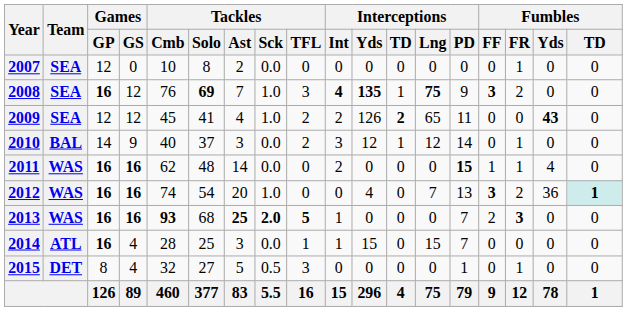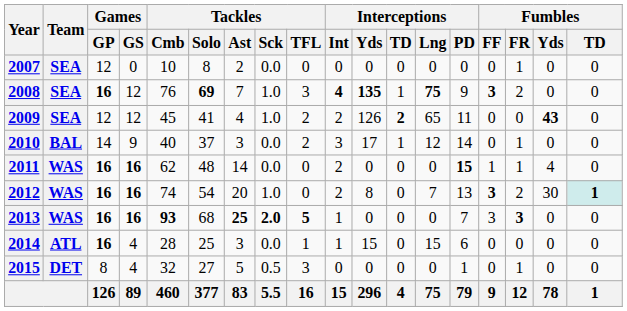 <table class="wikitable" style="text-align:center">
 <tr>
 <th rowspan="2">Year</th>
 <th rowspan="2">Team</th>
 <th colspan="2">Games</th>
 <th colspan="5">Tackles</th>
 <th colspan="5">Interceptions</th>
 <th colspan="4">Fumbles</th>
 </tr>
 <tr>
 <th>GP</th>
 <th>GS</th>
 <th>Cmb</th>
 <th>Solo</th>
 <th>Ast</th>
 <th>Sck</th>
 <th>TFL</th>
 <th>Int</th>
 <th>Yds</th>
 <th>TD</th>
 <th>Lng</th>
 <th>PD</th>
 <th>FF</th>
 <th>FR</th>
 <th>Yds</th>
 <th>TD</th>
 </tr>
 <tr>
 <th><a href='#'>2007</a></th>
 <th><a href='#'>SEA</a></th>
 <td>12</td>
 <td>0</td>
 <td>10</td>
 <td>8</td>
 <td>2</td>
 <td>0.0</td>
 <td>0</td>
 <td>0</td>
 <td>0</td>
 <td>0</td>
 <td>0</td>
 <td>0</td>
 <td>0</td>
 <td>1</td>
 <td>0</td>
 <td>0</td>
 </tr>
 <tr>
 <th><a href='#'>2008</a></th>
 <th><a href='#'>SEA</a></th>
 <td><strong>16</strong></td>
 <td>12</td>
 <td>76</td>
 <td><strong>69</strong></td>
 <td>7</td>
 <td>1.0</td>
 <td>3</td>
 <td><strong>4</strong></td>
 <td><strong>135</strong></td>
 <td>1</td>
 <td><strong>75</strong></td>
 <td>9</td>
 <td><strong>3</strong></td>
 <td>2</td>
 <td>0</td>
 <td>0</td>
 </tr>
 <tr>
 <th><a href='#'>2009</a></th>
 <th><a href='#'>SEA</a></th>
 <td>12</td>
 <td>12</td>
 <td>45</td>
 <td>41</td>
 <td>4</td>
 <td>1.0</td>
 <td>2</td>
 <td>2</td>
 <td>126</td>
 <td><strong>2</strong></td>
 <td>65</td>
 <td>11</td>
 <td>0</td>
 <td>0</td>
 <td><strong>43</strong></td>
 <td>0</td>
 </tr>
 <tr>
 <th><a href='#'>2010</a></th>
 <th><a href='#'>BAL</a></th>
 <td>14</td>
 <td>9</td>
 <td>40</td>
 <td>37</td>
 <td>3</td>
 <td>0.0</td>
 <td>2</td>
 <td>3</td>
-<td>12</td>
+<td>17</td>
 <td>1</td>
 <td>12</td>
 <td>14</td>
 <td>0</td>
 <td>1</td>
 <td>0</td>
 <td>0</td>
 </tr>
 <tr>
 <th><a href='#'>2011</a></th>
 <th><a href='#'>WAS</a></th>
 <td><strong>16</strong></td>
 <td><strong>16</strong></td>
 <td>62</td>
 <td>48</td>
 <td>14</td>
 <td>0.0</td>
 <td>0</td>
 <td>2</td>
 <td>0</td>
 <td>0</td>
 <td>0</td>
 <td><strong>15</strong></td>
 <td>1</td>
 <td>1</td>
 <td>4</td>
 <td>0</td>
 </tr>
 <tr>
 <th><a href='#'>2012</a></th>
 <th><a href='#'>WAS</a></th>
 <td><strong>16</strong></td>
 <td><strong>16</strong></td>
 <td>74</td>
 <td>54</td>
 <td>20</td>
 <td>1.0</td>
 <td>0</td>
-<td>0</td>
-<td>4</td>
+<td>2</td>
+<td>8</td>
 <td>0</td>
 <td>7</td>
 <td>13</td>
 <td><strong>3</strong></td>
 <td>2</td>
-<td>36</td>
+<td>30</td>
 <td style="background:#cfecec; width:3em;"><strong>1</strong></td>
 </tr>
 <tr>
 <th><a href='#'>2013</a></th>
 <th><a href='#'>WAS</a></th>
 <td><strong>16</strong></td>
 <td><strong>16</strong></td>
 <td><strong>93</strong></td>
 <td>68</td>
 <td><strong>25</strong></td>
 <td><strong>2.0</strong></td>
 <td><strong>5</strong></td>
 <td>1</td>
 <td>0</td>
 <td>0</td>
 <td>0</td>
 <td>7</td>
-<td>2</td>
+<td>3</td>
 <td><strong>3</strong></td>
 <td>0</td>
 <td>0</td>
 </tr>
 <tr>
 <th><a href='#'>2014</a></th>
 <th><a href='#'>ATL</a></th>
 <td><strong>16</strong></td>
 <td>4</td>
 <td>28</td>
 <td>25</td>
 <td>3</td>
 <td>0.0</td>
 <td>1</td>
 <td>1</td>
 <td>15</td>
 <td>0</td>
 <td>15</td>
-<td>7</td>
+<td>6</td>
 <td>0</td>
 <td>0</td>
 <td>0</td>
 <td>0</td>
 </tr>
 <tr>
 <th><a href='#'>2015</a></th>
 <th><a href='#'>DET</a></th>
 <td>8</td>
 <td>4</td>
 <td>32</td>
 <td>27</td>
 <td>5</td>
 <td>0.5</td>
 <td>3</td>
 <td>0</td>
 <td>0</td>
 <td>0</td>
 <td>0</td>
 <td>1</td>
 <td>0</td>
 <td>1</td>
 <td>0</td>
 <td>0</td>
 </tr>
 <tr>
 <th colspan="2"></th>
 <th>126</th>
 <th>89</th>
 <th>460</th>
 <th>377</th>
 <th>83</th>
 <th>5.5</th>
 <th>16</th>
 <th>15</th>
 <th>296</th>
 <th>4</th>
 <th>75</th>
 <th>79</th>
 <th>9</th>
 <th>12</th>
 <th>78</th>
 <th>1</th>
 </tr>
 </table>
